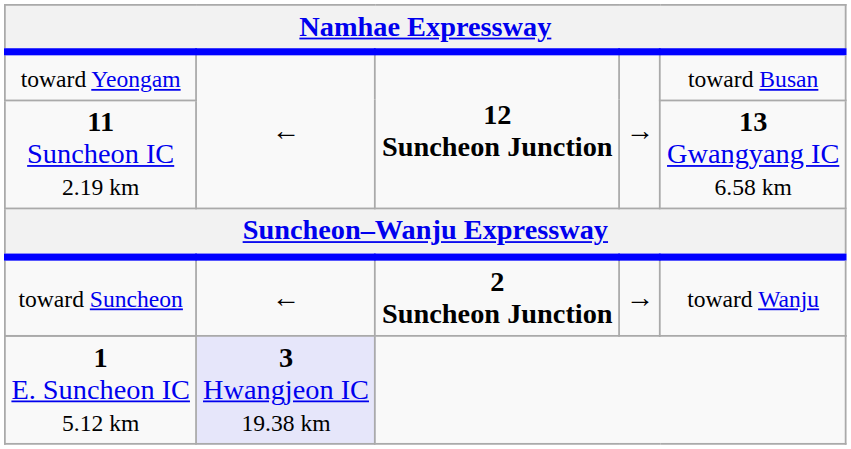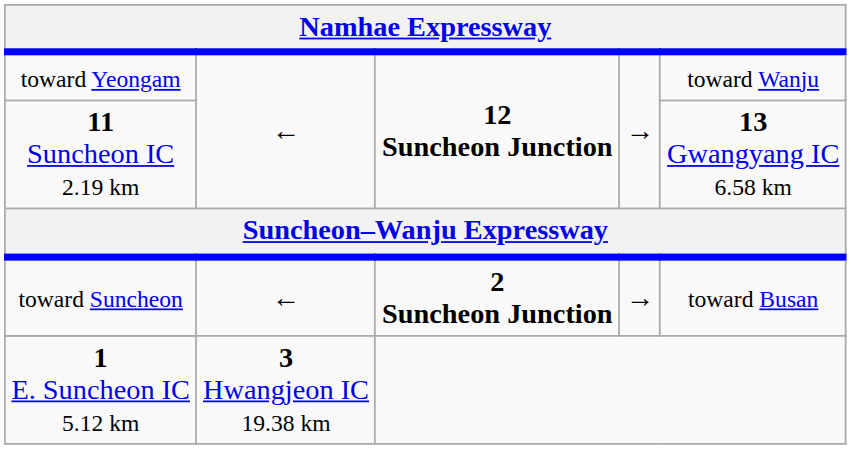 <table class="wikitable" style="text-align: center;">
 <tr style="border-bottom:solid 0.25em blue;">
 <th colspan="5"> <a href='#'>Namhae Expressway</a></th>
 </tr>
 <tr>
 <td><small>toward <a href='#'>Yeongam</a></small></td>
 <td rowspan="2">←</td>
 <td rowspan="2"><strong>12</strong><br><strong>Suncheon Junction</strong></td>
 <td rowspan="2">→</td>
-<td><small>toward <a href='#'>Busan</a></small></td>
+<td><small>toward <a href='#'>Wanju</a></small></td>
 </tr>
 <tr>
 <td><strong>11</strong><br><a href='#'>Suncheon IC</a><br><small>2.19 km</small></td>
 <td><strong>13</strong><br><a href='#'>Gwangyang IC</a><br><small>6.58 km</small></td>
 </tr>
 <tr style="border-bottom:solid 0.25em blue;">
 <th colspan="5"> <a href='#'>Suncheon–Wanju Expressway</a></th>
 </tr>
 <tr>
 <td><small>toward <a href='#'>Suncheon</a></small></td>
 <td rowspan="2">←</td>
 <td rowspan="2"><strong>2</strong><br><strong>Suncheon Junction</strong></td>
 <td rowspan="2">→</td>
-<td><small>toward <a href='#'>Wanju</a></small></td>
+<td><small>toward <a href='#'>Busan</a></small></td>
 </tr>
 <tr>
 </tr>
 <tr>
 <td><strong>1</strong><br><a href='#'>E. Suncheon IC</a><br><small>5.12 km</small></td>
-<td style="background: lavender;"><strong>3</strong><br><a href='#'>Hwangjeon IC</a><br><small>19.38 km</small></td>
+<td><strong>3</strong><br><a href='#'>Hwangjeon IC</a><br><small>19.38 km</small></td>
 </tr>
 </table>
